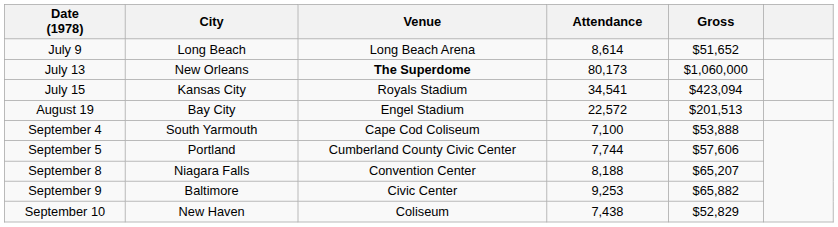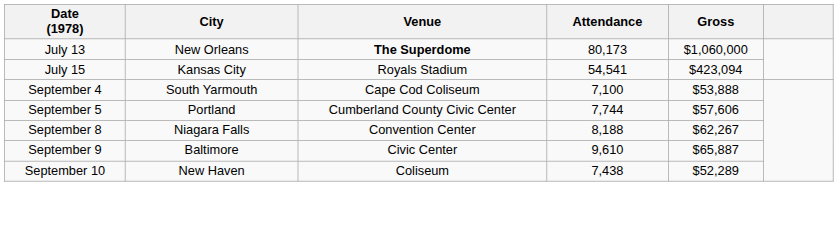 <table class="wikitable sortable plainrowheaders" style="text-align:center;">
 <tr>
 <th scope="col" style="width:9em;">Date<br>(1978)</th>
 <th scope="col" style="width:13em;">City</th>
 <th scope="col" style="width:19em;">Venue</th>
 <th scope="col" style="width:9em;">Attendance</th>
 <th scope="col" style="width:7em;">Gross</th>
 <th scope="col" style="width:5em;" class="unsortable"></th>
-</tr>
-<tr>
-<td>July 9</td>
-<td>Long Beach</td>
-<td>Long Beach Arena</td>
-<td>8,614</td>
-<td>$51,652</td>
-<td></td>
 </tr>
 <tr>
 <td>July 13</td>
 <td>New Orleans</td>
 <td><strong>The Superdome</strong></td>
 <td>80,173</td>
 <td>$1,060,000</td>
 <td rowspan="2"></td>
 </tr>
 <tr>
 <td>July 15</td>
 <td>Kansas City</td>
 <td>Royals Stadium</td>
-<td>34,541</td>
+<td>54,541</td>
 <td>$423,094</td>
-</tr>
-<tr>
-<td>August 19</td>
-<td>Bay City</td>
-<td>Engel Stadium</td>
-<td>22,572</td>
-<td>$201,513</td>
-<td></td>
 </tr>
 <tr>
 <td>September 4</td>
 <td>South Yarmouth</td>
 <td>Cape Cod Coliseum</td>
 <td>7,100</td>
 <td>$53,888</td>
 <td rowspan="5"></td>
 </tr>
 <tr>
 <td>September 5</td>
 <td>Portland</td>
 <td>Cumberland County Civic Center</td>
 <td>7,744</td>
 <td>$57,606</td>
 </tr>
 <tr>
 <td>September 8</td>
 <td>Niagara Falls</td>
 <td>Convention Center</td>
 <td>8,188</td>
-<td>$65,207</td>
+<td>$62,267</td>
 </tr>
 <tr>
 <td>September 9</td>
 <td>Baltimore</td>
 <td>Civic Center</td>
-<td>9,253</td>
-<td>$65,882</td>
+<td>9,610</td>
+<td>$65,887</td>
 </tr>
 <tr>
 <td>September 10</td>
 <td>New Haven</td>
 <td>Coliseum</td>
 <td>7,438</td>
-<td>$52,829</td>
+<td>$52,289</td>
 </tr>
 </table>
